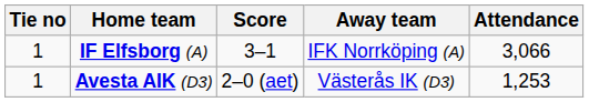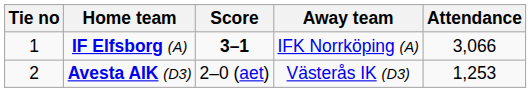 <table class="wikitable" style="text-align:center">
 <tr>
 <th style= width="40px">Tie no</th>
 <th style= width="150px">Home team</th>
 <th style= width="60px">Score</th>
 <th style= width="150px">Away team</th>
 <th style= width="30px">Attendance</th>
 </tr>
 <tr>
 <td>1</td>
 <td><strong><a href='#'>IF Elfsborg</a></strong> <em><small>(A)</small></em></td>
-<td>3–1</td>
+<td><strong>3–1</strong></td>
 <td><a href='#'>IFK Norrköping</a> <em><small>(A)</small></em></td>
 <td>3,066</td>
 </tr>
 <tr>
-<td>1</td>
+<td>2</td>
 <td><strong><a href='#'>Avesta AIK</a></strong> <em><small>(D3)</small></em></td>
 <td>2–0 (<a href='#'>aet</a>)</td>
 <td><a href='#'>Västerås IK</a> <em><small>(D3)</small></em></td>
 <td>1,253</td>
 </tr>
 </table>
